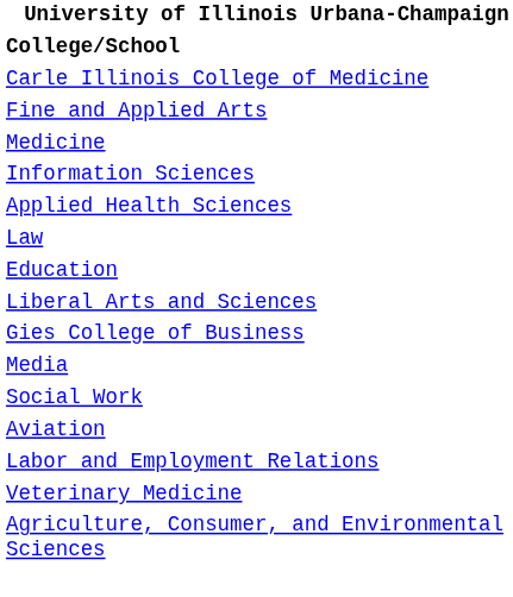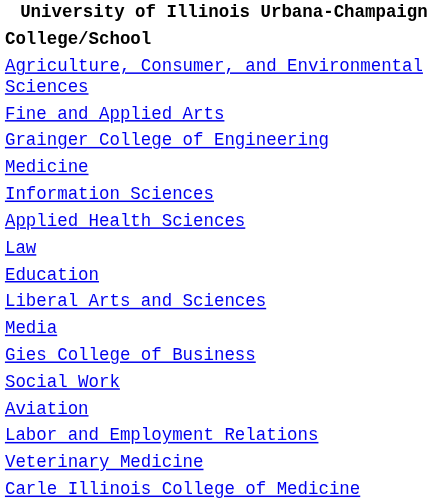 <table class="toccolours" style="float:right; font-size:90%; margin:10px; width:300px">
 <tr>
 <th colspan="2" style="text-align: center;"><strong>University of Illinois Urbana-Champaign</strong></th>
 </tr>
 <tr>
 <td><strong>College/School</strong></td>
 <td></td>
 </tr>
 <tr>
-<td><a href='#'>Carle Illinois College of Medicine</a></td>
+<td><a href='#'>Agriculture, Consumer, and Environmental Sciences</a></td>
 <td></td>
 </tr>
 <tr>
 <td><a href='#'>Fine and Applied Arts</a></td>
+<td></td>
+</tr>
+<tr>
+<td><a href='#'>Grainger College of Engineering</a></td>
 <td></td>
 </tr>
 <tr>
 <td><a href='#'>Medicine</a></td>
 <td></td>
 </tr>
 <tr>
 <td><a href='#'>Information Sciences</a></td>
 <td></td>
 </tr>
 <tr>
 <td><a href='#'>Applied Health Sciences</a></td>
 <td></td>
 </tr>
 <tr>
 <td><a href='#'>Law</a></td>
 <td></td>
 </tr>
 <tr>
 <td><a href='#'>Education</a></td>
 <td></td>
 </tr>
 <tr>
 <td><a href='#'>Liberal Arts and Sciences</a></td>
 <td></td>
 </tr>
 <tr>
-<td><a href='#'>Gies College of Business</a></td>
+<td><a href='#'>Media</a></td>
 <td></td>
 </tr>
 <tr>
-<td><a href='#'>Media</a></td>
+<td><a href='#'>Gies College of Business</a></td>
 <td></td>
 </tr>
 <tr>
 <td><a href='#'>Social Work</a></td>
 <td></td>
 </tr>
 <tr>
 <td><a href='#'>Aviation</a></td>
 <td></td>
 </tr>
 <tr>
 <td><a href='#'>Labor and Employment Relations</a></td>
 <td></td>
 </tr>
 <tr>
 <td><a href='#'>Veterinary Medicine</a></td>
 <td></td>
 </tr>
 <tr>
-<td><a href='#'>Agriculture, Consumer, and Environmental Sciences</a></td>
+<td><a href='#'>Carle Illinois College of Medicine</a></td>
 <td></td>
 </tr>
 </table>
